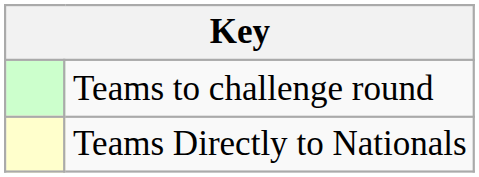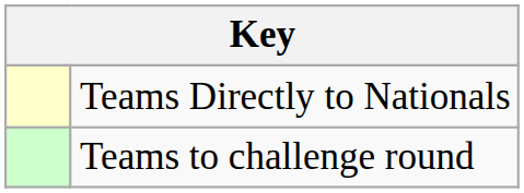 <table class="wikitable" style="text-align: center;">
 <tr>
 <th colspan=2>Key</th>
 </tr>
 <tr>
+<td style="background:#ffffcc; width:20px;"></td>
+<td align=left>Teams Directly to Nationals</td>
+</tr>
+<tr>
 <td style="background:#ccffcc; width:20px;"></td>
 <td align=left>Teams to challenge round</td>
 </tr>
-<tr>
-<td style="background:#ffffcc; width:20px;"></td>
-<td align=left>Teams Directly to Nationals</td>
-</tr>
 </table>
